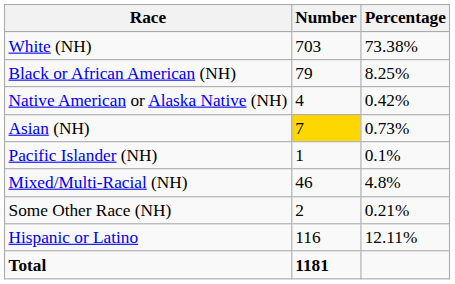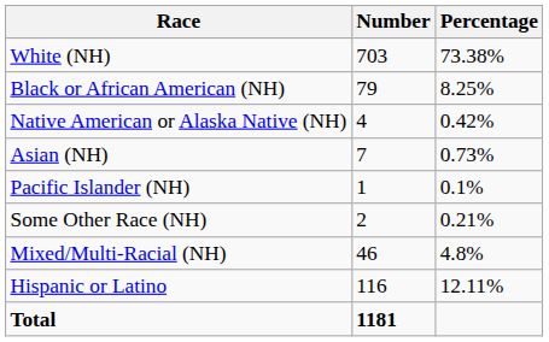 <table class="wikitable">
 <tr>
 <th>Race</th>
 <th>Number</th>
 <th>Percentage</th>
 </tr>
 <tr>
 <td><a href='#'>White</a> (NH)</td>
 <td>703</td>
 <td>73.38%</td>
 </tr>
 <tr>
 <td><a href='#'>Black or African American</a> (NH)</td>
 <td>79</td>
 <td>8.25%</td>
 </tr>
 <tr>
 <td><a href='#'>Native American</a> or <a href='#'>Alaska Native</a> (NH)</td>
 <td>4</td>
 <td>0.42%</td>
 </tr>
 <tr>
 <td><a href='#'>Asian</a> (NH)</td>
-<td style="background: gold;">7</td>
+<td>7</td>
 <td>0.73%</td>
 </tr>
 <tr>
 <td><a href='#'>Pacific Islander</a> (NH)</td>
 <td>1</td>
 <td>0.1%</td>
 </tr>
 <tr>
+<td>Some Other Race (NH)</td>
+<td>2</td>
+<td>0.21%</td>
+</tr>
+<tr>
 <td><a href='#'>Mixed/Multi-Racial</a> (NH)</td>
 <td>46</td>
 <td>4.8%</td>
-</tr>
-<tr>
-<td>Some Other Race (NH)</td>
-<td>2</td>
-<td>0.21%</td>
 </tr>
 <tr>
 <td><a href='#'>Hispanic or Latino</a></td>
 <td>116</td>
 <td>12.11%</td>
 </tr>
 <tr>
 <td><strong>Total</strong></td>
 <td><strong>1181</strong></td>
 <td></td>
 </tr>
 </table>
